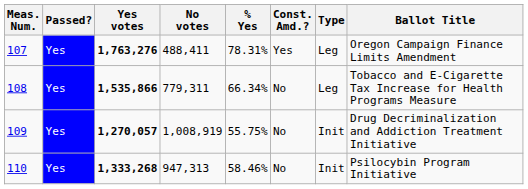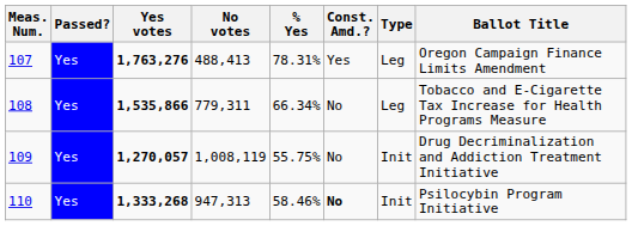 <table class="wikitable sortable">
 <tr>
 <th>Meas.<br>Num.</th>
 <th>Passed?</th>
 <th>Yes<br>votes</th>
 <th>No<br>votes</th>
 <th>%<br>Yes</th>
 <th>Const.<br>Amd.?</th>
 <th>Type</th>
 <th>Ballot Title</th>
 </tr>
 <tr>
 <td><a href='#'>107</a></td>
 <td style="background:blue;color:white">Yes</td>
 <td><strong>1,763,276</strong></td>
-<td>488,411</td>
+<td>488,413</td>
 <td>78.31%</td>
 <td>Yes</td>
 <td>Leg</td>
 <td style="text-align: left">Oregon Campaign Finance Limits Amendment</td>
 </tr>
 <tr>
 <td><a href='#'>108</a></td>
 <td style="background:blue;color:white">Yes</td>
 <td><strong>1,535,866</strong></td>
 <td>779,311</td>
 <td>66.34%</td>
 <td>No</td>
 <td>Leg</td>
 <td style="text-align: left">Tobacco and E-Cigarette Tax Increase for Health Programs Measure</td>
 </tr>
 <tr>
 <td><a href='#'>109</a></td>
 <td style="background:blue;color:white">Yes</td>
 <td><strong>1,270,057</strong></td>
-<td>1,008,919</td>
+<td>1,008,119</td>
 <td>55.75%</td>
 <td>No</td>
 <td>Init</td>
 <td style="text-align: left">Drug Decriminalization and Addiction Treatment Initiative</td>
 </tr>
 <tr>
 <td><a href='#'>110</a></td>
 <td style="background:blue;color:white">Yes</td>
 <td><strong>1,333,268</strong></td>
 <td>947,313</td>
 <td>58.46%</td>
-<td>No</td>
+<td><strong>No</strong></td>
 <td>Init</td>
 <td style="text-align: left">Psilocybin Program Initiative</td>
 </tr>
 </table>
